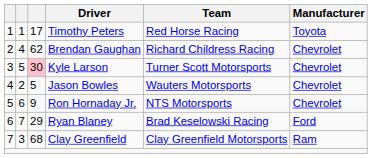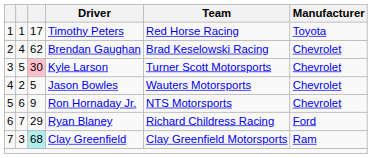 <table class="wikitable sortable" border="1">
 <tr>
 <th scope="col"></th>
 <th scope="col"></th>
 <th scope="col"></th>
 <th scope="col">Driver</th>
 <th scope="col">Team</th>
 <th scope="col">Manufacturer</th>
 </tr>
 <tr>
 <td scope="row">1</td>
 <td>1</td>
 <td>17</td>
 <td><a href='#'>Timothy Peters</a></td>
 <td><a href='#'>Red Horse Racing</a></td>
 <td><a href='#'>Toyota</a></td>
 </tr>
 <tr>
 <td scope="row">2</td>
 <td>4</td>
 <td>62</td>
 <td><a href='#'>Brendan Gaughan</a></td>
-<td><a href='#'>Richard Childress Racing</a></td>
+<td><a href='#'>Brad Keselowski Racing</a></td>
 <td><a href='#'>Chevrolet</a></td>
 </tr>
 <tr>
 <td scope="row">3</td>
 <td>5</td>
 <td style="background: pink;">30</td>
 <td><a href='#'>Kyle Larson</a></td>
 <td><a href='#'>Turner Scott Motorsports</a></td>
 <td><a href='#'>Chevrolet</a></td>
 </tr>
 <tr>
 <td scope="row">4</td>
 <td>2</td>
 <td>5</td>
 <td><a href='#'>Jason Bowles</a></td>
 <td><a href='#'>Wauters Motorsports</a></td>
 <td><a href='#'>Chevrolet</a></td>
 </tr>
 <tr>
 <td scope="row">5</td>
 <td>6</td>
 <td>9</td>
 <td><a href='#'>Ron Hornaday Jr.</a></td>
 <td><a href='#'>NTS Motorsports</a></td>
 <td><a href='#'>Chevrolet</a></td>
 </tr>
 <tr>
 <td scope="row">6</td>
 <td>7</td>
 <td>29</td>
 <td><a href='#'>Ryan Blaney</a></td>
-<td><a href='#'>Brad Keselowski Racing</a></td>
+<td><a href='#'>Richard Childress Racing</a></td>
 <td><a href='#'>Ford</a></td>
 </tr>
 <tr>
 <td scope="row">7</td>
 <td>3</td>
-<td>68</td>
+<td style="background: paleturquoise;">68</td>
 <td><a href='#'>Clay Greenfield</a></td>
 <td><a href='#'>Clay Greenfield Motorsports</a></td>
 <td><a href='#'>Ram</a></td>
 </tr>
 <tr class="sortbottom">
 <td colspan="7"></td>
 </tr>
 </table>
